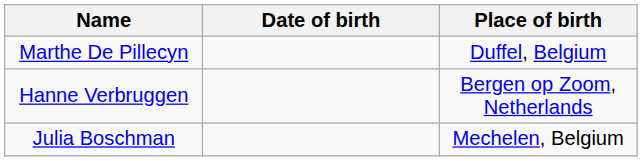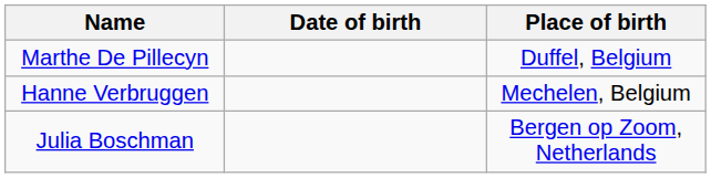 <table class="wikitable" style="text-align:center;">
 <tr>
 <th style="width:150px;">Name</th>
 <th style="width:180px;">Date of birth</th>
 <th style="width:150px;">Place of birth</th>
 </tr>
 <tr>
 <td><a href='#'>Marthe De Pillecyn</a></td>
 <td></td>
 <td><a href='#'>Duffel</a>, <a href='#'>Belgium</a></td>
 </tr>
 <tr>
 <td><a href='#'>Hanne Verbruggen</a></td>
 <td></td>
-<td><a href='#'>Bergen op Zoom</a>, <a href='#'>Netherlands</a></td>
+<td><a href='#'>Mechelen</a>, Belgium</td>
 </tr>
 <tr>
 <td><a href='#'>Julia Boschman</a></td>
 <td></td>
-<td><a href='#'>Mechelen</a>, Belgium</td>
+<td><a href='#'>Bergen op Zoom</a>, <a href='#'>Netherlands</a></td>
 </tr>
 </table>
